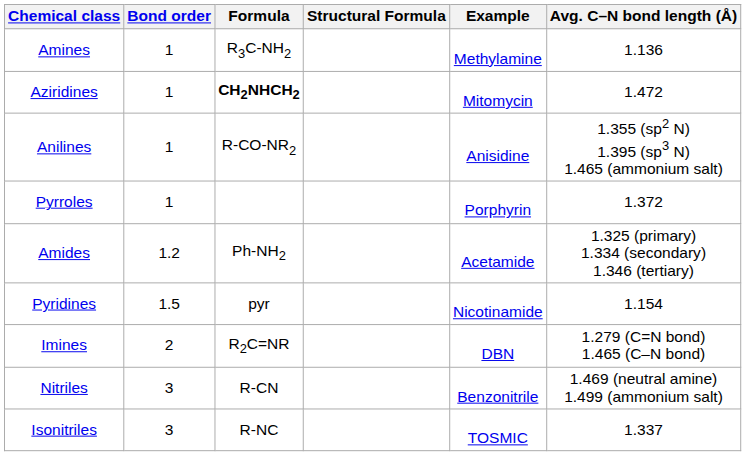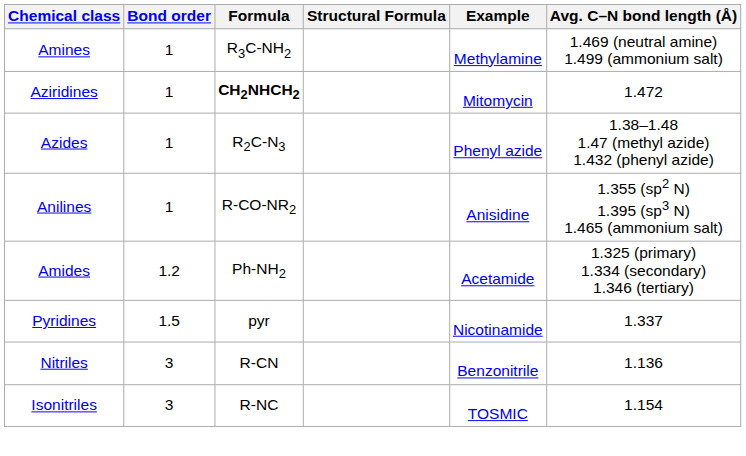 <table class="wikitable" style="background: #ffffff; text-align: center;">
 <tr>
 <th><a href='#'>Chemical class</a></th>
 <th><a href='#'>Bond order</a></th>
 <th>Formula</th>
 <th>Structural Formula</th>
 <th>Example</th>
 <th>Avg. C–N bond length (Å)</th>
 </tr>
 <tr>
 <td><a href='#'>Amines</a></td>
 <td>1</td>
 <td>R<sub>3</sub>C-NH<sub>2</sub></td>
 <td></td>
 <td><br><a href='#'>Methylamine</a><br></td>
-<td>1.136</td>
+<td>1.469 (neutral amine)<br>1.499 (ammonium salt)</td>
 </tr>
 <tr>
 <td><a href='#'>Aziridines</a></td>
 <td>1</td>
 <td><strong>CH<sub>2</sub>NHCH<sub>2</sub></strong></td>
 <td></td>
 <td><br><a href='#'>Mitomycin</a><br></td>
 <td>1.472</td>
 </tr>
 <tr>
+<td><a href='#'>Azides</a></td>
+<td>1</td>
+<td>R<sub>2</sub>C-N<sub>3</sub></td>
+<td></td>
+<td><br><a href='#'>Phenyl azide</a><br></td>
+<td>1.38–1.48<br>1.47 (methyl azide)<br>1.432 (phenyl azide)</td>
+</tr>
+<tr>
 <td><a href='#'>Anilines</a></td>
 <td>1</td>
 <td>R-CO-NR<sub>2</sub></td>
 <td></td>
 <td><br><a href='#'>Anisidine</a></td>
 <td>1.355 (sp<sup>2</sup> N)<br>1.395 (sp<sup>3</sup> N)<br>1.465 (ammonium salt)</td>
-</tr>
-<tr>
-<td><a href='#'>Pyrroles</a></td>
-<td>1</td>
-<td></td>
-<td></td>
-<td><br><a href='#'>Porphyrin</a></td>
-<td>1.372</td>
 </tr>
 <tr>
 <td><a href='#'>Amides</a></td>
 <td>1.2</td>
 <td>Ph-NH<sub>2</sub></td>
 <td></td>
 <td><br><a href='#'>Acetamide</a></td>
 <td>1.325 (primary)<br>1.334 (secondary)<br>1.346 (tertiary)</td>
 </tr>
 <tr>
 <td><a href='#'>Pyridines</a></td>
 <td>1.5</td>
 <td>pyr</td>
 <td></td>
 <td><br><a href='#'>Nicotinamide</a></td>
-<td>1.154</td>
-</tr>
-<tr>
-<td><a href='#'>Imines</a></td>
-<td>2</td>
-<td>R<sub>2</sub>C=NR</td>
-<td></td>
-<td><br><a href='#'>DBN</a></td>
-<td>1.279 (C=N bond)<br>1.465 (C–N bond)</td>
+<td>1.337</td>
 </tr>
 <tr>
 <td><a href='#'>Nitriles</a></td>
 <td>3</td>
 <td>R-CN</td>
 <td></td>
 <td><br><a href='#'>Benzonitrile</a></td>
-<td>1.469 (neutral amine)<br>1.499 (ammonium salt)</td>
+<td>1.136</td>
 </tr>
 <tr>
 <td><a href='#'>Isonitriles</a></td>
 <td>3</td>
 <td>R-NC</td>
 <td></td>
 <td><br><a href='#'>TOSMIC</a></td>
-<td>1.337</td>
+<td>1.154</td>
 </tr>
 </table>
